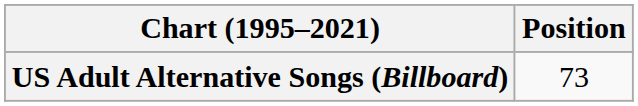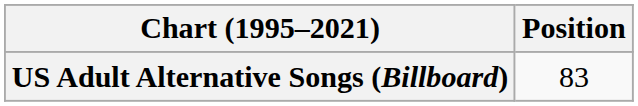 <table class="wikitable plainrowheaders" style="text-align:center">
 <tr>
 <th>Chart (1995–2021)</th>
 <th>Position</th>
 </tr>
 <tr>
 <th scope="row">US Adult Alternative Songs (<em>Billboard</em>)</th>
-<td>73</td>
+<td>83</td>
 </tr>
 </table>
